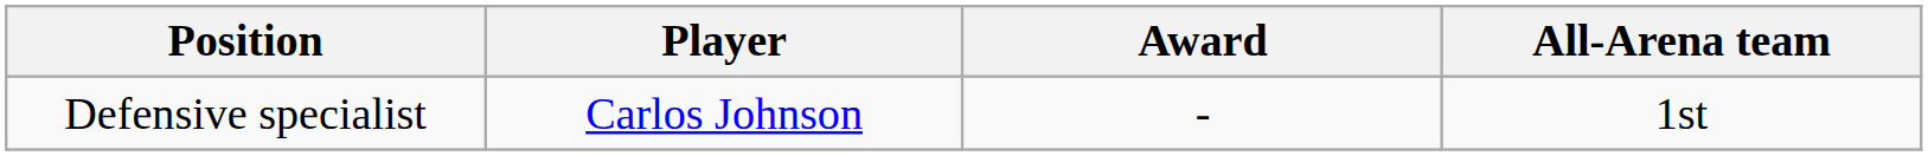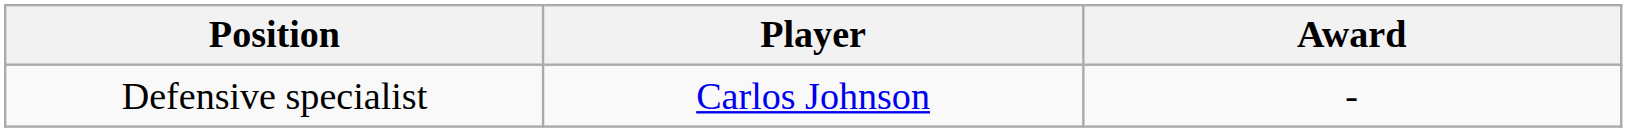 <table class="wikitable sortable">
 <tr>
 <th bgcolor="#DDDDFF" width="20%">Position</th>
 <th bgcolor="#DDDDFF" width="20%">Player</th>
 <th bgcolor="#DDDDFF" width="20%">Award</th>
-<th bgcolor="#DDDDFF" width="20%">All-Arena team</th>
 </tr>
 <tr align="center">
 <td>Defensive specialist</td>
 <td><a href='#'>Carlos Johnson</a></td>
 <td>-</td>
-<td>1st</td>
 </tr>
 </table>
